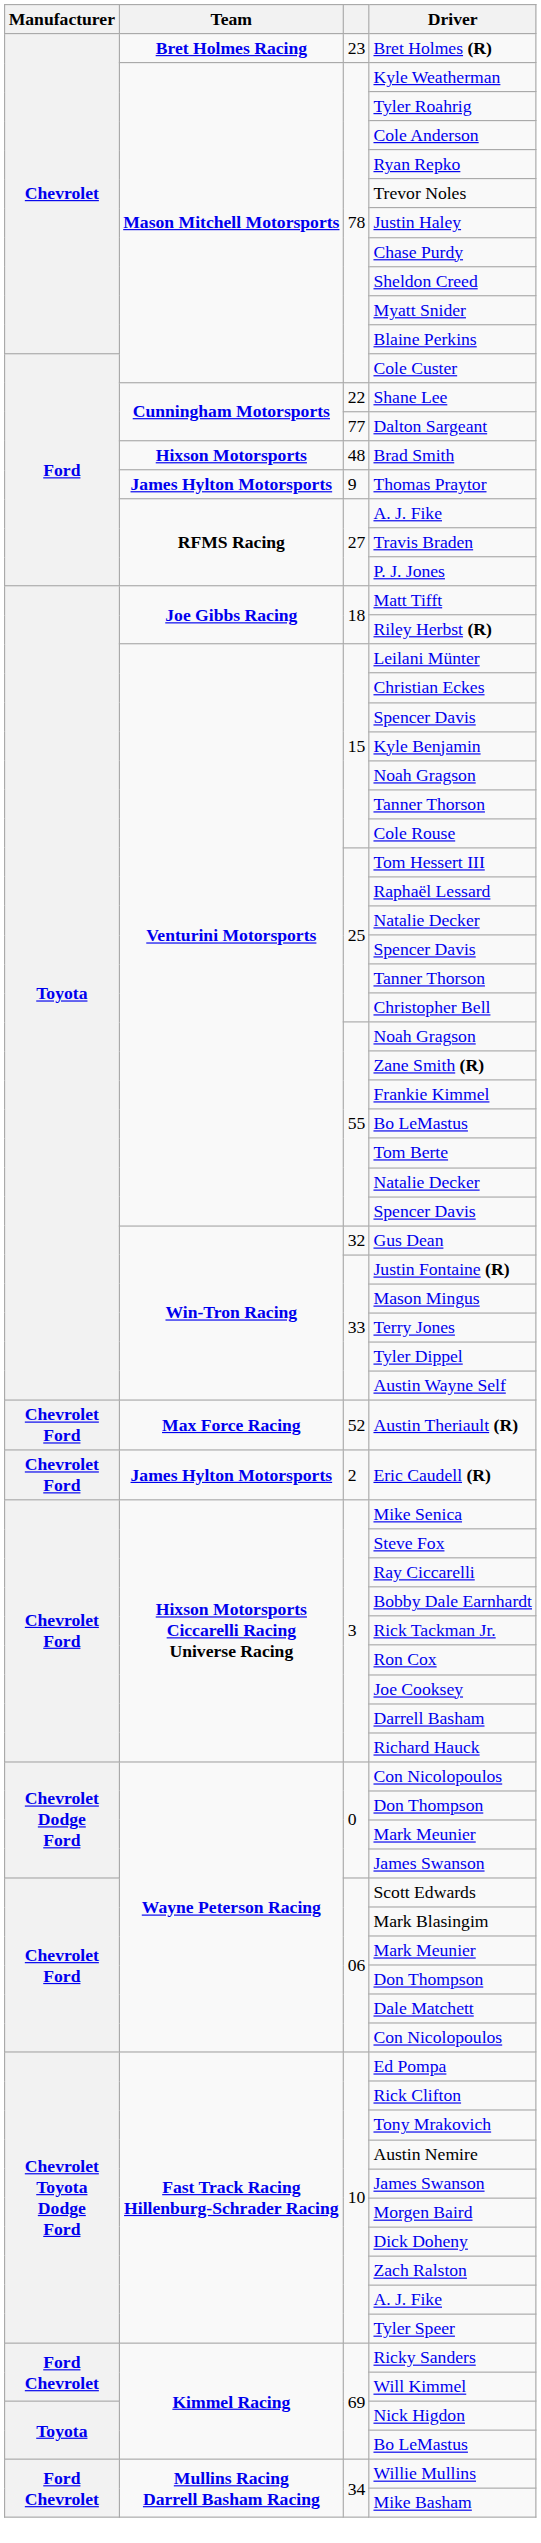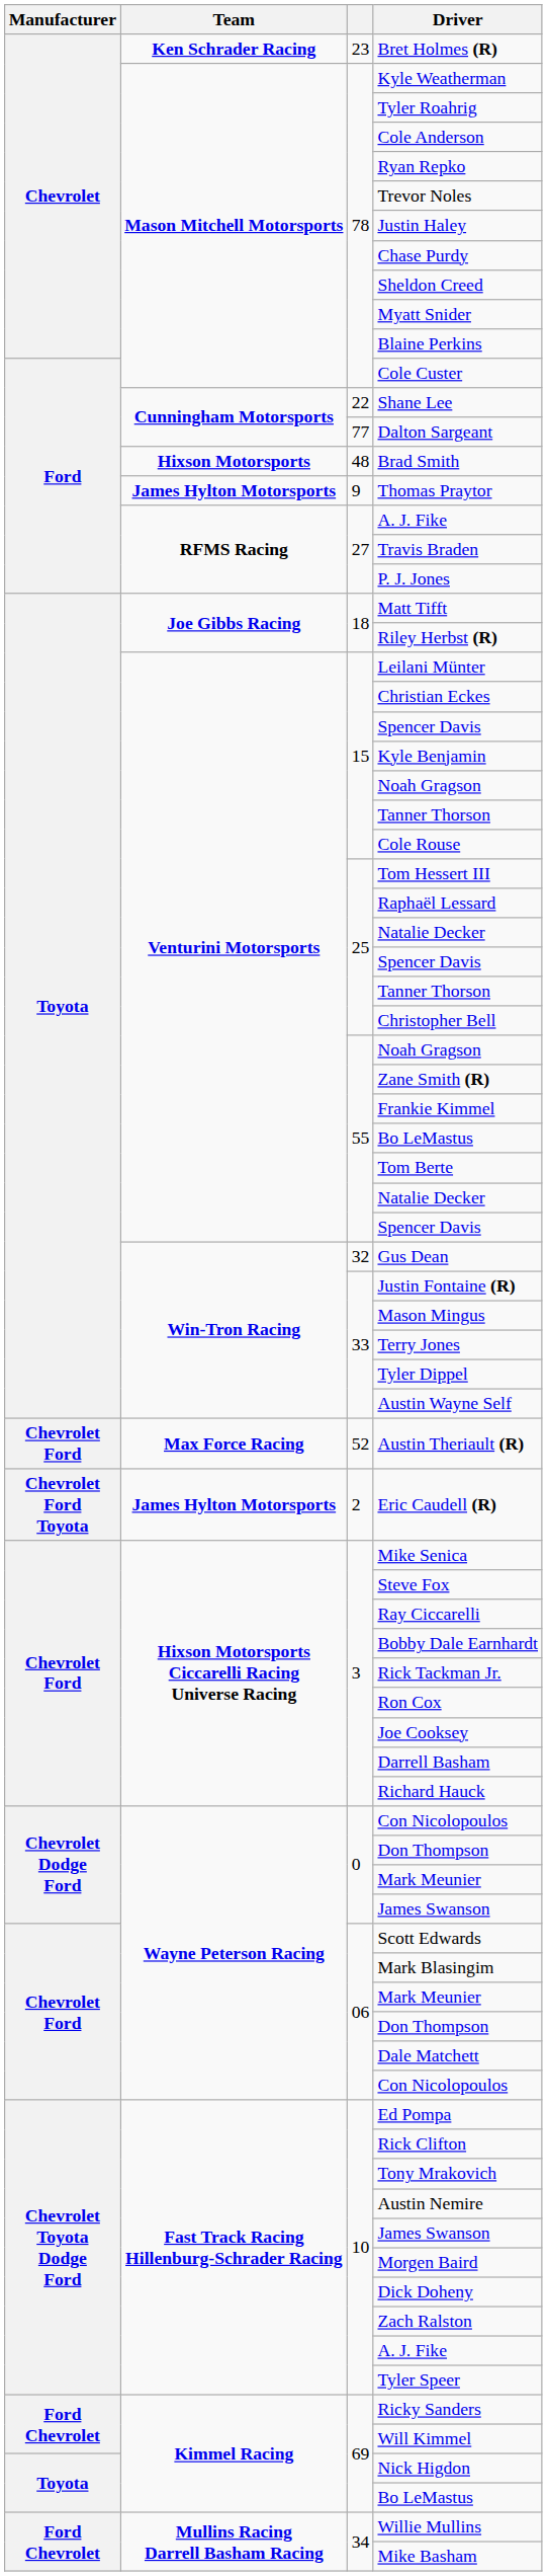 <table class="wikitable" style="font-size: 95%;">
 <tr>
 <th>Manufacturer</th>
 <th>Team</th>
 <th></th>
 <th>Driver</th>
 </tr>
 <tr>
 <th rowspan=11><a href='#'>Chevrolet</a></th>
-<td style="text-align:center;"><strong><a href='#'>Bret Holmes Racing</a></strong></td>
+<td style="text-align:center;"><strong><a href='#'>Ken Schrader Racing</a></strong></td>
 <td>23</td>
 <td><a href='#'>Bret Holmes</a> <strong>(R)</strong></td>
 </tr>
 <tr>
 <td rowspan=11 style="text-align:center;"><strong><a href='#'>Mason Mitchell Motorsports</a></strong></td>
 <td rowspan=11>78</td>
 <td><a href='#'>Kyle Weatherman</a> <small></small></td>
 </tr>
 <tr>
 <td><a href='#'>Tyler Roahrig</a> <small></small></td>
 </tr>
 <tr>
 <td><a href='#'>Cole Anderson</a> <small></small></td>
 </tr>
 <tr>
 <td><a href='#'>Ryan Repko</a> <small></small></td>
 </tr>
 <tr>
 <td>Trevor Noles <small></small></td>
 </tr>
 <tr>
 <td><a href='#'>Justin Haley</a> <small></small></td>
 </tr>
 <tr>
 <td><a href='#'>Chase Purdy</a> <small></small></td>
 </tr>
 <tr>
 <td><a href='#'>Sheldon Creed</a> <small></small></td>
 </tr>
 <tr>
 <td><a href='#'>Myatt Snider</a> <small></small></td>
 </tr>
 <tr>
 <td><a href='#'>Blaine Perkins</a> <small></small></td>
 </tr>
 <tr>
 <th rowspan=8><a href='#'>Ford</a></th>
 <td><a href='#'>Cole Custer</a> <small></small></td>
 </tr>
 <tr>
 <td rowspan=2 style="text-align:center;"><strong><a href='#'>Cunningham Motorsports</a></strong></td>
 <td>22</td>
 <td><a href='#'>Shane Lee</a></td>
 </tr>
 <tr>
 <td>77</td>
 <td><a href='#'>Dalton Sargeant</a></td>
 </tr>
 <tr>
 <td style="text-align:center;"><strong><a href='#'>Hixson Motorsports</a></strong></td>
 <td>48</td>
 <td><a href='#'>Brad Smith</a></td>
 </tr>
 <tr>
 <td style="text-align:center;"><strong><a href='#'>James Hylton Motorsports</a></strong></td>
 <td>9</td>
 <td><a href='#'>Thomas Praytor</a></td>
 </tr>
 <tr>
 <td rowspan=3 style="text-align:center;"><strong>RFMS Racing</strong></td>
 <td rowspan=3>27</td>
 <td><a href='#'>A. J. Fike</a> <small></small></td>
 </tr>
 <tr>
 <td><a href='#'>Travis Braden</a> <small></small></td>
 </tr>
 <tr>
 <td><a href='#'>P. J. Jones</a> <small></small></td>
 </tr>
 <tr>
 <th rowspan=28><a href='#'>Toyota</a></th>
 <td rowspan=2 style="text-align:center;"><strong><a href='#'>Joe Gibbs Racing</a></strong></td>
 <td rowspan=2>18</td>
 <td><a href='#'>Matt Tifft</a> <small></small></td>
 </tr>
 <tr>
 <td><a href='#'>Riley Herbst</a> <strong>(R)</strong> <small></small></td>
 </tr>
 <tr>
 <td rowspan=20 style="text-align:center;"><strong><a href='#'>Venturini Motorsports</a></strong></td>
 <td rowspan=7>15</td>
 <td><a href='#'>Leilani Münter</a> <small></small></td>
 </tr>
 <tr>
 <td><a href='#'>Christian Eckes</a> <small></small></td>
 </tr>
 <tr>
 <td><a href='#'>Spencer Davis</a> <small></small></td>
 </tr>
 <tr>
 <td><a href='#'>Kyle Benjamin</a> <small></small></td>
 </tr>
 <tr>
 <td><a href='#'>Noah Gragson</a> <small></small></td>
 </tr>
 <tr>
 <td><a href='#'>Tanner Thorson</a> <small></small></td>
 </tr>
 <tr>
 <td><a href='#'>Cole Rouse</a> <small></small></td>
 </tr>
 <tr>
 <td rowspan=6>25</td>
 <td><a href='#'>Tom Hessert III</a> <small></small></td>
 </tr>
 <tr>
 <td><a href='#'>Raphaël Lessard</a> <small></small></td>
 </tr>
 <tr>
 <td><a href='#'>Natalie Decker</a> <small></small></td>
 </tr>
 <tr>
 <td><a href='#'>Spencer Davis</a> <small></small></td>
 </tr>
 <tr>
 <td><a href='#'>Tanner Thorson</a> <small></small></td>
 </tr>
 <tr>
 <td><a href='#'>Christopher Bell</a> <small></small></td>
 </tr>
 <tr>
 <td rowspan=7>55</td>
 <td><a href='#'>Noah Gragson</a> <small></small></td>
 </tr>
 <tr>
 <td><a href='#'>Zane Smith</a> <strong>(R)</strong> <small></small></td>
 </tr>
 <tr>
 <td><a href='#'>Frankie Kimmel</a> <small></small></td>
 </tr>
 <tr>
 <td><a href='#'>Bo LeMastus</a> <small></small></td>
 </tr>
 <tr>
 <td><a href='#'>Tom Berte</a> <small></small></td>
 </tr>
 <tr>
 <td><a href='#'>Natalie Decker</a> <small></small></td>
 </tr>
 <tr>
 <td><a href='#'>Spencer Davis</a> <small></small></td>
 </tr>
 <tr>
 <td rowspan=6 style="text-align:center;"><strong><a href='#'>Win-Tron Racing</a></strong></td>
 <td>32</td>
 <td><a href='#'>Gus Dean</a></td>
 </tr>
 <tr>
 <td rowspan=5>33</td>
 <td><a href='#'>Justin Fontaine</a> <strong>(R)</strong> <small></small></td>
 </tr>
 <tr>
 <td><a href='#'>Mason Mingus</a> <small></small></td>
 </tr>
 <tr>
 <td><a href='#'>Terry Jones</a> <small></small> </td>
 </tr>
 <tr>
 <td><a href='#'>Tyler Dippel</a> <small></small></td>
 </tr>
 <tr>
 <td><a href='#'>Austin Wayne Self</a> <small></small></td>
 </tr>
 <tr>
 <th><a href='#'>Chevrolet</a> <small></small> <br> <a href='#'>Ford</a> <small></small></th>
 <td style="text-align:center;"><strong><a href='#'>Max Force Racing</a></strong></td>
 <td>52</td>
 <td><a href='#'>Austin Theriault</a> <strong>(R)</strong></td>
 </tr>
 <tr>
-<th><a href='#'>Chevrolet</a> <small></small> <br> <a href='#'>Ford</a> <small></small></th>
+<th><a href='#'>Chevrolet</a> <small></small> <br> <a href='#'>Ford</a> <small></small> <br> <a href='#'>Toyota</a> <small></small></th>
 <td style="text-align:center;"><strong><a href='#'>James Hylton Motorsports</a></strong></td>
 <td>2</td>
 <td><a href='#'>Eric Caudell</a> <strong>(R)</strong></td>
 </tr>
 <tr>
 <th rowspan=9><a href='#'>Chevrolet</a> <small></small> <br> <a href='#'>Ford</a> <small></small></th>
 <td rowspan=9 style="text-align:center;"><strong><a href='#'>Hixson Motorsports</a></strong> <small></small> <br> <strong><a href='#'>Ciccarelli Racing</a></strong> <small></small> <br> <strong>Universe Racing</strong> <small></small></td>
 <td rowspan=9>3</td>
 <td><a href='#'>Mike Senica</a> <small></small></td>
 </tr>
 <tr>
 <td><a href='#'>Steve Fox</a> <small></small> </td>
 </tr>
 <tr>
 <td><a href='#'>Ray Ciccarelli</a> <small></small> </td>
 </tr>
 <tr>
 <td><a href='#'>Bobby Dale Earnhardt</a> <small></small></td>
 </tr>
 <tr>
 <td><a href='#'>Rick Tackman Jr.</a> <small></small></td>
 </tr>
 <tr>
 <td><a href='#'>Ron Cox</a> <small></small></td>
 </tr>
 <tr>
 <td><a href='#'>Joe Cooksey</a> <small></small></td>
 </tr>
 <tr>
 <td><a href='#'>Darrell Basham</a> <small></small></td>
 </tr>
 <tr>
 <td><a href='#'>Richard Hauck</a> <small></small></td>
 </tr>
 <tr>
 <th rowspan=4><a href='#'>Chevrolet</a> <small></small> <br> <a href='#'>Dodge</a> <small></small> <br> <a href='#'>Ford</a> <small></small></th>
 <td rowspan=10 style="text-align:center;"><strong><a href='#'>Wayne Peterson Racing</a></strong></td>
 <td rowspan=4>0</td>
 <td><a href='#'>Con Nicolopoulos</a> <small></small></td>
 </tr>
 <tr>
 <td><a href='#'>Don Thompson</a> <small></small></td>
 </tr>
 <tr>
 <td><a href='#'>Mark Meunier</a> <small></small></td>
 </tr>
 <tr>
 <td><a href='#'>James Swanson</a> <small></small></td>
 </tr>
 <tr>
 <th rowspan=6><a href='#'>Chevrolet</a> <small></small>  <br> <a href='#'>Ford</a> <small></small></th>
 <td rowspan=6>06</td>
 <td>Scott Edwards <small></small></td>
 </tr>
 <tr>
 <td>Mark Blasingim <small></small></td>
 </tr>
 <tr>
 <td><a href='#'>Mark Meunier</a> <small></small></td>
 </tr>
 <tr>
 <td><a href='#'>Don Thompson</a> <small></small></td>
 </tr>
 <tr>
 <td><a href='#'>Dale Matchett</a> <small></small></td>
 </tr>
 <tr>
 <td><a href='#'>Con Nicolopoulos</a> <small></small></td>
 </tr>
 <tr>
 <th rowspan=10><a href='#'>Chevrolet</a> <small></small> <br>  <a href='#'>Toyota</a> <small></small> <br> <a href='#'>Dodge</a> <small></small> <br> <a href='#'>Ford</a> <small></small></th>
 <td rowspan=10 style="text-align:center;"><strong><a href='#'>Fast Track Racing</a></strong> <small></small> <br> <strong><a href='#'>Hillenburg-Schrader Racing</a></strong> <small></small></td>
 <td rowspan=10>10</td>
 <td><a href='#'>Ed Pompa</a> <small></small></td>
 </tr>
 <tr>
 <td><a href='#'>Rick Clifton</a> <small></small></td>
 </tr>
 <tr>
 <td><a href='#'>Tony Mrakovich</a> <small></small></td>
 </tr>
 <tr>
 <td>Austin Nemire <small></small></td>
 </tr>
 <tr>
 <td><a href='#'>James Swanson</a> <small></small></td>
 </tr>
 <tr>
 <td><a href='#'>Morgen Baird</a> <small></small></td>
 </tr>
 <tr>
 <td><a href='#'>Dick Doheny</a> <small></small></td>
 </tr>
 <tr>
 <td><a href='#'>Zach Ralston</a> <small></small></td>
 </tr>
 <tr>
 <td><a href='#'>A. J. Fike</a> <small></small></td>
 </tr>
 <tr>
 <td><a href='#'>Tyler Speer</a> <small></small></td>
 </tr>
 <tr>
 <th rowspan=2><a href='#'>Ford</a> <small></small> <br> <a href='#'>Chevrolet</a> <small></small></th>
 <td rowspan=4 style="text-align:center;"><strong><a href='#'>Kimmel Racing</a></strong></td>
 <td rowspan=4>69</td>
 <td><a href='#'>Ricky Sanders</a> <small></small></td>
 </tr>
 <tr>
 <td><a href='#'>Will Kimmel</a> <small></small></td>
 </tr>
 <tr>
 <th rowspan=2><a href='#'>Toyota</a></th>
 <td><a href='#'>Nick Higdon</a> <small></small></td>
 </tr>
 <tr>
 <td><a href='#'>Bo LeMastus</a> <small></small></td>
 </tr>
 <tr>
 <th rowspan=2><a href='#'>Ford</a> <small></small> <br> <a href='#'>Chevrolet</a> <small></small></th>
 <td rowspan=2 style="text-align:center;"><strong><a href='#'>Mullins Racing</a></strong> <small></small> <br> <strong><a href='#'>Darrell Basham Racing</a></strong> <small></small></td>
 <td rowspan=2>34</td>
 <td><a href='#'>Willie Mullins</a> <small></small></td>
 </tr>
 <tr>
 <td><a href='#'>Mike Basham</a> <small></small></td>
 </tr>
 </table>
